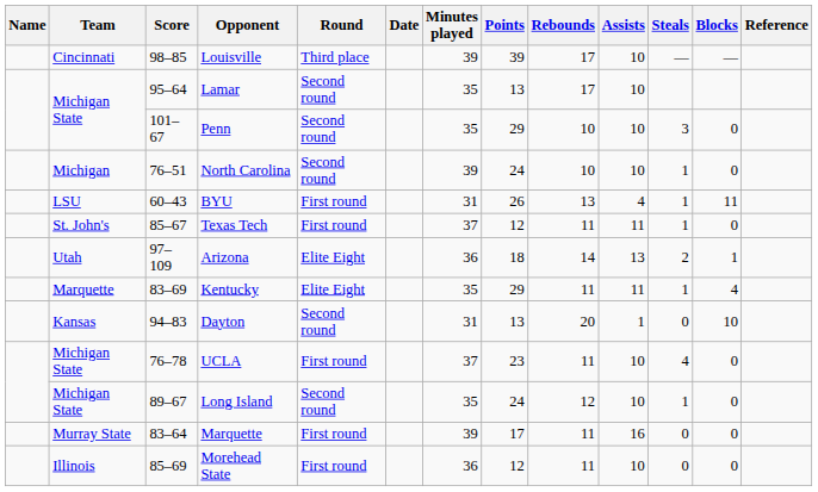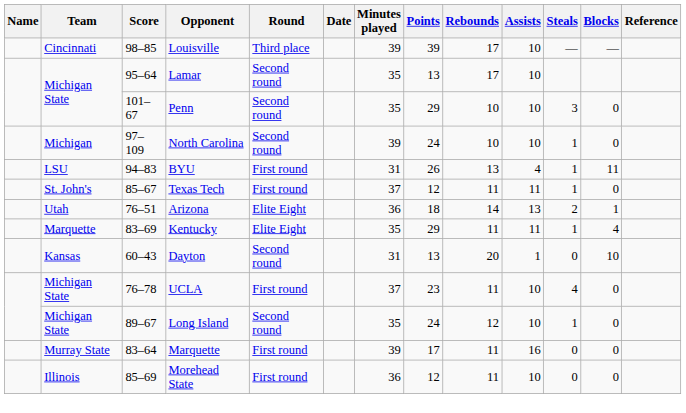 <table class="wikitable sortable">
 <tr>
 <th>Name</th>
 <th>Team</th>
 <th>Score</th>
 <th>Opponent</th>
 <th>Round</th>
 <th>Date</th>
 <th>Minutes <br> played</th>
 <th><a href='#'>Points</a></th>
 <th><a href='#'>Rebounds</a></th>
 <th><a href='#'>Assists</a></th>
 <th><a href='#'>Steals</a></th>
 <th><a href='#'>Blocks</a></th>
 <th>Reference</th>
 </tr>
 <tr>
 <td></td>
 <td><a href='#'>Cincinnati</a></td>
 <td>98–85</td>
 <td><a href='#'>Louisville</a></td>
 <td><a href='#'>Third place</a></td>
 <td></td>
 <td align=right>39</td>
 <td align=right>39</td>
 <td align=right>17</td>
 <td align=right>10</td>
 <td align=right>—</td>
 <td align=right>—</td>
 <td align=center></td>
 </tr>
 <tr>
 <td rowspan="2"></td>
 <td rowspan="2"><a href='#'>Michigan State</a></td>
 <td>95–64</td>
 <td><a href='#'>Lamar</a></td>
 <td><a href='#'>Second round</a></td>
 <td></td>
 <td align=right>35</td>
 <td align=right>13</td>
 <td align=right>17</td>
 <td align=right>10</td>
 <td align=right></td>
 <td align=right></td>
 <td align=center></td>
 </tr>
 <tr>
 <td>101–67</td>
 <td><a href='#'>Penn</a></td>
 <td><a href='#'>Second round</a></td>
 <td></td>
 <td align=right>35</td>
 <td align=right>29</td>
 <td align=right>10</td>
 <td align=right>10</td>
 <td align=right>3</td>
 <td align=right>0</td>
 <td align=center></td>
 </tr>
 <tr>
 <td></td>
 <td><a href='#'>Michigan</a></td>
-<td>76–51</td>
+<td>97–109</td>
 <td><a href='#'>North Carolina</a></td>
 <td><a href='#'>Second round</a></td>
 <td></td>
 <td align=right>39</td>
 <td align=right>24</td>
 <td align=right>10</td>
 <td align=right>10</td>
 <td align=right>1</td>
 <td align=right>0</td>
 <td align=center></td>
 </tr>
 <tr>
 <td></td>
 <td><a href='#'>LSU</a></td>
-<td>60–43</td>
+<td>94–83</td>
 <td><a href='#'>BYU</a></td>
 <td><a href='#'>First round</a></td>
 <td></td>
 <td align=right>31</td>
 <td align=right>26</td>
 <td align=right>13</td>
 <td align=right>4</td>
 <td align=right>1</td>
 <td align=right>11</td>
 <td align=center></td>
 </tr>
 <tr>
 <td></td>
 <td><a href='#'>St. John's</a></td>
 <td>85–67</td>
 <td><a href='#'>Texas Tech</a></td>
 <td><a href='#'>First round</a></td>
 <td></td>
 <td align=right>37</td>
 <td align=right>12</td>
 <td align=right>11</td>
 <td align=right>11</td>
 <td align=right>1</td>
 <td align=right>0</td>
 <td align=center></td>
 </tr>
 <tr>
 <td></td>
 <td><a href='#'>Utah</a></td>
-<td>97–109</td>
+<td>76–51</td>
 <td><a href='#'>Arizona</a></td>
 <td><a href='#'>Elite Eight</a></td>
 <td></td>
 <td align=right>36</td>
 <td align=right>18</td>
 <td align=right>14</td>
 <td align=right>13</td>
 <td align=right>2</td>
 <td align=right>1</td>
 <td align=center></td>
 </tr>
 <tr>
 <td></td>
 <td><a href='#'>Marquette</a></td>
 <td>83–69</td>
 <td><a href='#'>Kentucky</a></td>
 <td><a href='#'>Elite Eight</a></td>
 <td></td>
 <td align=right>35</td>
 <td align=right>29</td>
 <td align=right>11</td>
 <td align=right>11</td>
 <td align=right>1</td>
 <td align=right>4</td>
 <td align=center></td>
 </tr>
 <tr>
 <td></td>
 <td><a href='#'>Kansas</a></td>
-<td>94–83</td>
+<td>60–43</td>
 <td><a href='#'>Dayton</a></td>
 <td><a href='#'>Second round</a></td>
 <td></td>
 <td align=right>31</td>
 <td align=right>13</td>
 <td align=right>20</td>
 <td align=right>1</td>
 <td align=right>0</td>
 <td align=right>10</td>
 <td align=center></td>
 </tr>
 <tr>
 <td rowspan="2"></td>
 <td><a href='#'>Michigan State</a></td>
 <td>76–78</td>
 <td><a href='#'>UCLA</a></td>
 <td><a href='#'>First round</a></td>
 <td></td>
 <td align=right>37</td>
 <td align=right>23</td>
 <td align=right>11</td>
 <td align=right>10</td>
 <td align=right>4</td>
 <td align=right>0</td>
 <td align=center></td>
 </tr>
 <tr>
 <td><a href='#'>Michigan State</a></td>
 <td>89–67</td>
 <td><a href='#'>Long Island</a></td>
 <td><a href='#'>Second round</a></td>
 <td></td>
 <td align=right>35</td>
 <td align=right>24</td>
 <td align=right>12</td>
 <td align=right>10</td>
 <td align=right>1</td>
 <td align=right>0</td>
 <td align=center></td>
 </tr>
 <tr>
 <td></td>
 <td><a href='#'>Murray State</a></td>
 <td>83–64</td>
 <td><a href='#'>Marquette</a></td>
 <td><a href='#'>First round</a></td>
 <td></td>
 <td align=right>39</td>
 <td align=right>17</td>
 <td align=right>11</td>
 <td align=right>16</td>
 <td align=right>0</td>
 <td align=right>0</td>
 <td align=center></td>
 </tr>
 <tr>
 <td></td>
 <td><a href='#'>Illinois</a></td>
 <td>85–69</td>
 <td><a href='#'>Morehead State</a></td>
 <td><a href='#'>First round</a></td>
 <td></td>
 <td align=right>36</td>
 <td align=right>12</td>
 <td align=right>11</td>
 <td align=right>10</td>
 <td align=right>0</td>
 <td align=right>0</td>
 <td align=center></td>
 </tr>
 </table>
